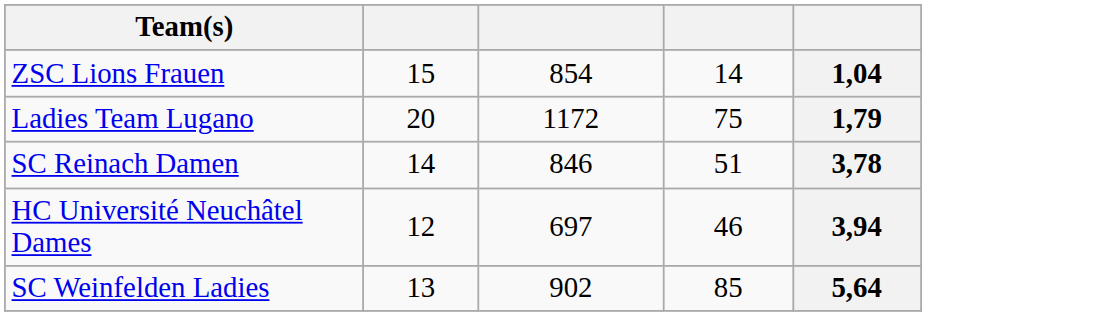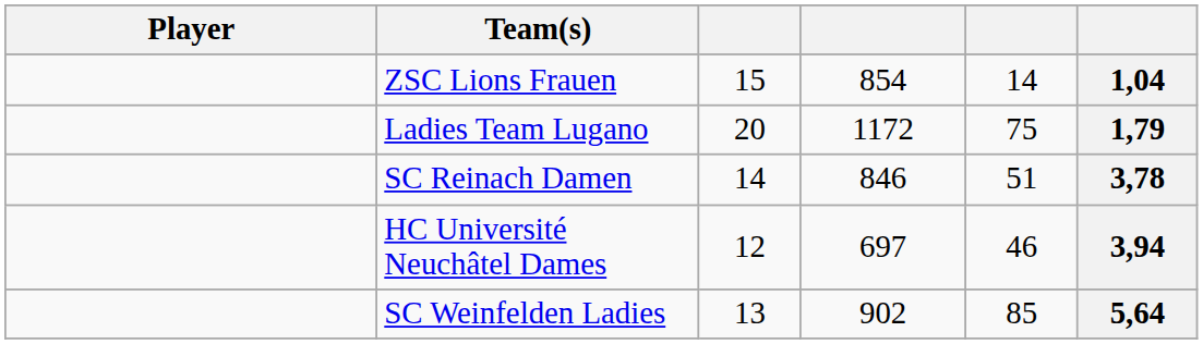 <table class="wikitable sortable" style="text-align: center">
 <tr>
+<th style="width: 15em;">Player</th>
 <th style="width: 12em;">Team(s)</th>
 <th style="width: 3.5em;"></th>
 <th style="width: 6em;"></th>
 <th style="width: 4em;"></th>
 <th style="width: 4em;"></th>
 </tr>
 <tr>
+<td style="text-align:left;"> </td>
 <td style="text-align:left;"><a href='#'>ZSC Lions Frauen</a></td>
 <td>15</td>
 <td>854</td>
 <td>14</td>
 <th>1,04</th>
 </tr>
 <tr>
+<td style="text-align:left;"> </td>
 <td style="text-align:left;"><a href='#'>Ladies Team Lugano</a></td>
 <td>20</td>
 <td>1172</td>
 <td>75</td>
 <th>1,79</th>
 </tr>
 <tr>
+<td style="text-align:left;"> </td>
 <td style="text-align:left;"><a href='#'>SC Reinach Damen</a></td>
 <td>14</td>
 <td>846</td>
 <td>51</td>
 <th>3,78</th>
 </tr>
 <tr>
+<td style="text-align:left;"> </td>
 <td style="text-align:left;"><a href='#'>HC Université Neuchâtel Dames</a></td>
 <td>12</td>
 <td>697</td>
 <td>46</td>
 <th>3,94</th>
 </tr>
 <tr>
+<td style="text-align:left;"> </td>
 <td style="text-align:left;"><a href='#'>SC Weinfelden Ladies</a></td>
 <td>13</td>
 <td>902</td>
 <td>85</td>
 <th>5,64</th>
 </tr>
 </table>
